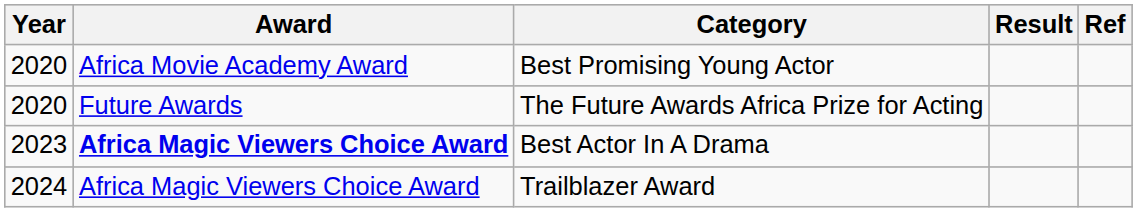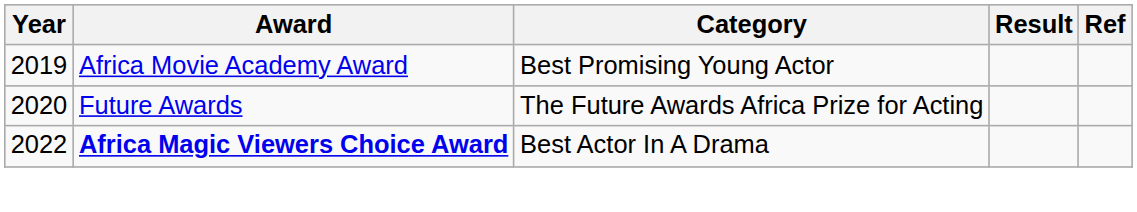 <table class="wikitable">
 <tr>
 <th>Year</th>
 <th>Award</th>
 <th>Category</th>
 <th>Result</th>
 <th>Ref</th>
 </tr>
 <tr>
-<td>2020</td>
+<td>2019</td>
 <td><a href='#'>Africa Movie Academy Award</a></td>
 <td>Best Promising Young Actor</td>
 <td></td>
 <td></td>
 </tr>
 <tr>
 <td>2020</td>
 <td><a href='#'>Future Awards</a></td>
 <td>The Future Awards Africa Prize for Acting</td>
 <td></td>
 <td></td>
 </tr>
 <tr>
-<td>2023</td>
+<td>2022</td>
 <td><strong><a href='#'>Africa Magic Viewers Choice Award</a></strong></td>
 <td>Best Actor In A Drama</td>
 <td></td>
 <td></td>
 </tr>
-<tr>
-<td>2024</td>
-<td><a href='#'>Africa Magic Viewers Choice Award</a></td>
-<td>Trailblazer Award</td>
-<td></td>
-<td></td>
-</tr>
 </table>
